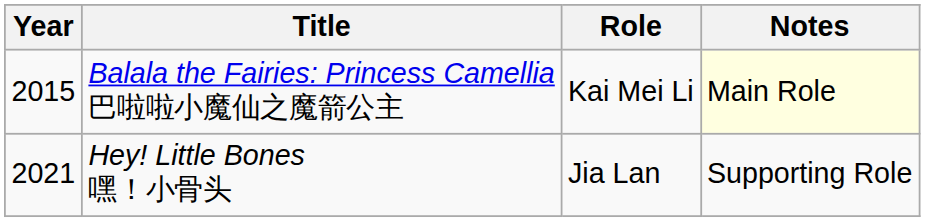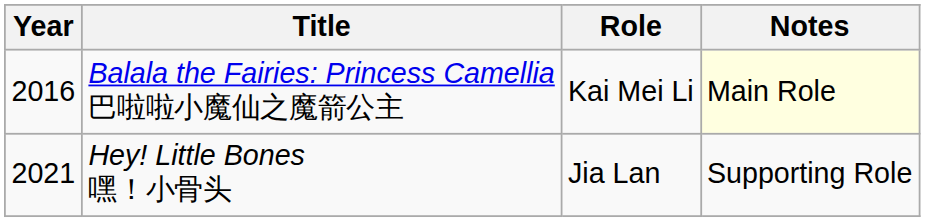 <table class="wikitable">
 <tr>
 <th>Year</th>
 <th>Title</th>
 <th>Role</th>
 <th>Notes</th>
 </tr>
 <tr>
-<td>2015</td>
+<td>2016</td>
 <td><em><a href='#'>Balala the Fairies: Princess Camellia</a></em> <br> 巴啦啦小魔仙之魔箭公主</td>
 <td Princess Camellia>Kai Mei Li</td>
 <td style="background: lightyellow;">Main Role</td>
 </tr>
 <tr>
 <td>2021</td>
 <td><em>Hey! Little Bones</em><br> 嘿！小骨头</td>
 <td>Jia Lan</td>
 <td>Supporting Role</td>
 </tr>
 </table>
